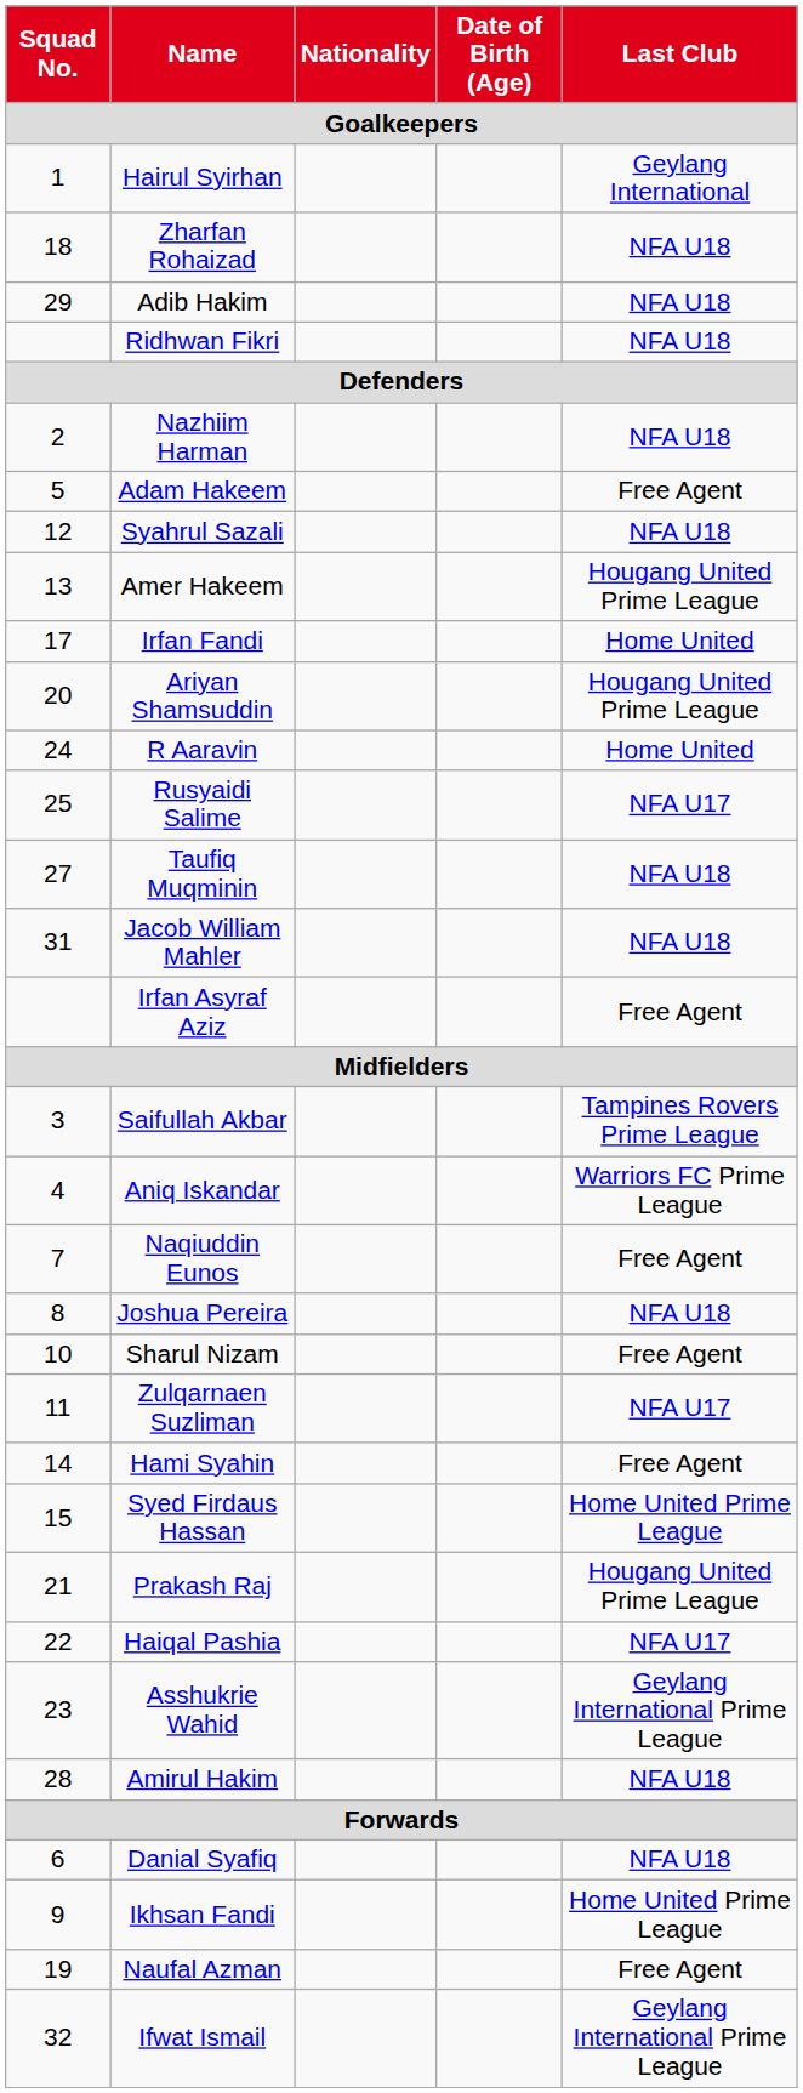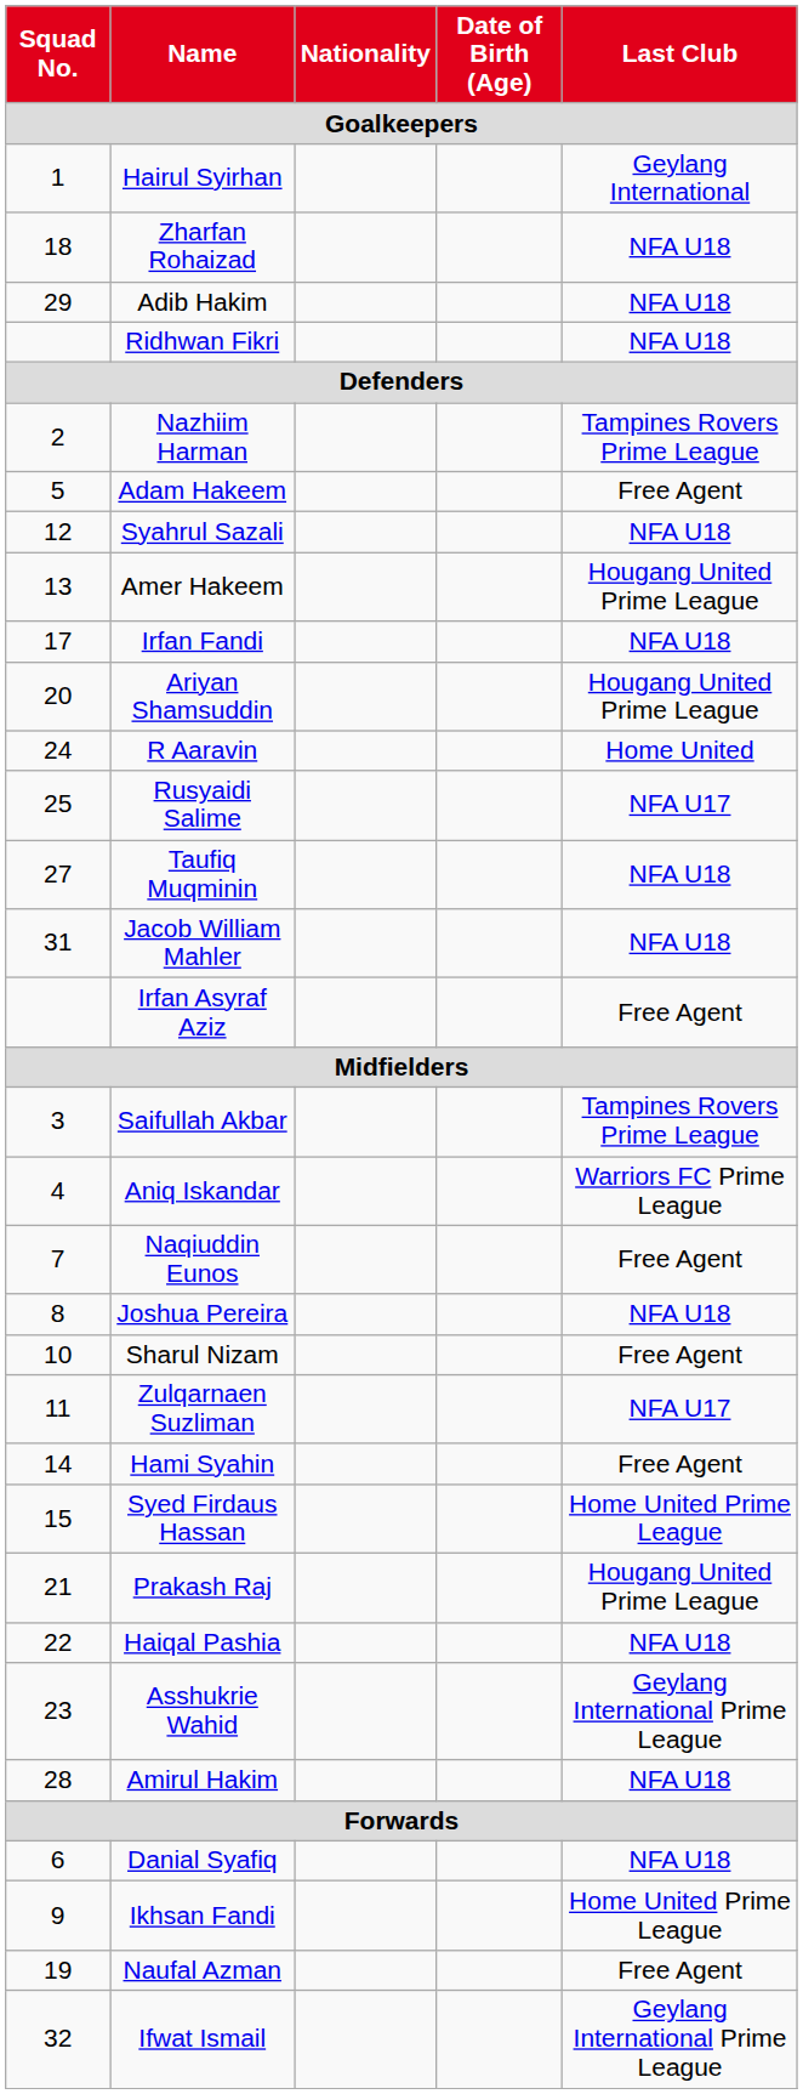 <table class="wikitable" style="text-align:center; font-size:100%; width:80%;">
 <tr>
 <th style="background:#e1001a; color:white; text-align:center;">Squad No.</th>
 <th style="background:#e1001a; color:white; text-align:center;">Name</th>
 <th style="background:#e1001a; color:white; text-align:center;">Nationality</th>
 <th style="background:#e1001a; color:white; text-align:center;">Date of Birth (Age)</th>
 <th style="background:#e1001a; color:white; text-align:center;">Last Club</th>
 </tr>
 <tr>
 <th colspan="6" style="background:#dcdcdc; text-align:center">Goalkeepers</th>
 </tr>
 <tr>
 <td>1</td>
 <td><a href='#'>Hairul Syirhan</a></td>
 <td></td>
 <td></td>
 <td> <a href='#'>Geylang International</a></td>
 </tr>
 <tr>
 <td>18</td>
 <td><a href='#'>Zharfan Rohaizad</a></td>
 <td></td>
 <td></td>
 <td> <a href='#'>NFA U18</a></td>
 </tr>
 <tr>
 <td>29</td>
 <td>Adib Hakim</td>
 <td></td>
 <td></td>
 <td><a href='#'>NFA U18</a></td>
 </tr>
 <tr>
 <td></td>
 <td><a href='#'>Ridhwan Fikri</a></td>
 <td></td>
 <td></td>
 <td> <a href='#'>NFA U18</a></td>
 </tr>
 <tr>
 <th colspan="6" style="background:#dcdcdc; text-align:center">Defenders</th>
 </tr>
 <tr>
 <td>2</td>
 <td><a href='#'>Nazhiim Harman</a></td>
 <td></td>
 <td></td>
-<td> <a href='#'>NFA U18</a></td>
+<td> <a href='#'>Tampines Rovers Prime League</a></td>
 </tr>
 <tr>
 <td>5</td>
 <td><a href='#'>Adam Hakeem</a></td>
 <td></td>
 <td></td>
 <td>Free Agent</td>
 </tr>
 <tr>
 <td>12</td>
 <td><a href='#'>Syahrul Sazali</a></td>
 <td></td>
 <td></td>
 <td> <a href='#'>NFA U18</a></td>
 </tr>
 <tr>
 <td>13</td>
 <td>Amer Hakeem</td>
 <td></td>
 <td></td>
 <td> <a href='#'>Hougang United</a> Prime League</td>
 </tr>
 <tr>
 <td>17</td>
 <td><a href='#'>Irfan Fandi</a></td>
 <td> </td>
 <td></td>
-<td> <a href='#'>Home United</a></td>
+<td><a href='#'>NFA U18</a></td>
 </tr>
 <tr>
 <td>20</td>
 <td><a href='#'>Ariyan Shamsuddin</a></td>
 <td></td>
 <td></td>
 <td> <a href='#'>Hougang United</a> Prime League</td>
 </tr>
 <tr>
 <td>24</td>
 <td><a href='#'>R Aaravin</a></td>
 <td></td>
 <td></td>
 <td> <a href='#'>Home United</a></td>
 </tr>
 <tr>
 <td>25</td>
 <td><a href='#'>Rusyaidi Salime</a></td>
 <td></td>
 <td></td>
 <td> <a href='#'>NFA U17</a></td>
 </tr>
 <tr>
 <td>27</td>
 <td><a href='#'>Taufiq Muqminin</a></td>
 <td></td>
 <td></td>
 <td> <a href='#'>NFA U18</a></td>
 </tr>
 <tr>
 <td>31</td>
 <td><a href='#'>Jacob William Mahler</a></td>
 <td> </td>
 <td></td>
 <td> <a href='#'>NFA U18</a></td>
 </tr>
 <tr>
 <td></td>
 <td><a href='#'>Irfan Asyraf Aziz</a></td>
 <td></td>
 <td></td>
 <td>Free Agent</td>
 </tr>
 <tr>
 <th colspan="6" style="background:#dcdcdc; text-align:center">Midfielders</th>
 </tr>
 <tr>
 <td>3</td>
 <td><a href='#'>Saifullah Akbar</a></td>
 <td></td>
 <td></td>
 <td> <a href='#'>Tampines Rovers Prime League</a></td>
 </tr>
 <tr>
 <td>4</td>
 <td><a href='#'>Aniq Iskandar</a></td>
 <td></td>
 <td></td>
 <td> <a href='#'>Warriors FC</a> Prime League</td>
 </tr>
 <tr>
 <td>7</td>
 <td><a href='#'>Naqiuddin Eunos</a></td>
 <td></td>
 <td></td>
 <td>Free Agent</td>
 </tr>
 <tr>
 <td>8</td>
 <td><a href='#'>Joshua Pereira</a></td>
 <td></td>
 <td></td>
 <td> <a href='#'>NFA U18</a></td>
 </tr>
 <tr>
 <td>10</td>
 <td>Sharul Nizam</td>
 <td></td>
 <td></td>
 <td>Free Agent</td>
 </tr>
 <tr>
 <td>11</td>
 <td><a href='#'>Zulqarnaen Suzliman</a></td>
 <td></td>
 <td></td>
 <td> <a href='#'>NFA U17</a></td>
 </tr>
 <tr>
 <td>14</td>
 <td><a href='#'>Hami Syahin</a></td>
 <td></td>
 <td></td>
 <td>Free Agent</td>
 </tr>
 <tr>
 <td>15</td>
 <td><a href='#'>Syed Firdaus Hassan</a></td>
 <td></td>
 <td></td>
 <td> <a href='#'>Home United Prime League</a></td>
 </tr>
 <tr>
 <td>21</td>
 <td><a href='#'>Prakash Raj</a></td>
 <td></td>
 <td></td>
 <td> <a href='#'>Hougang United</a> Prime League</td>
 </tr>
 <tr>
 <td>22</td>
 <td><a href='#'>Haiqal Pashia</a></td>
 <td></td>
 <td></td>
-<td> <a href='#'>NFA U17</a></td>
+<td><a href='#'>NFA U18</a></td>
 </tr>
 <tr>
 <td>23</td>
 <td><a href='#'>Asshukrie Wahid</a></td>
 <td></td>
 <td></td>
 <td> <a href='#'>Geylang International</a> Prime League</td>
 </tr>
 <tr>
 <td>28</td>
 <td><a href='#'>Amirul Hakim</a></td>
 <td></td>
 <td></td>
 <td> <a href='#'>NFA U18</a></td>
 </tr>
 <tr>
 <th colspan="6" style="background:#dcdcdc; text-align:center">Forwards</th>
 </tr>
 <tr>
 <td>6</td>
 <td><a href='#'>Danial Syafiq</a></td>
 <td></td>
 <td></td>
 <td> <a href='#'>NFA U18</a></td>
 </tr>
 <tr>
 <td>9</td>
 <td><a href='#'>Ikhsan Fandi</a></td>
 <td> </td>
 <td></td>
 <td> <a href='#'>Home United</a> Prime League</td>
 </tr>
 <tr>
 <td>19</td>
 <td><a href='#'>Naufal Azman</a></td>
 <td></td>
 <td></td>
 <td>Free Agent</td>
 </tr>
 <tr>
 <td>32</td>
 <td><a href='#'>Ifwat Ismail</a></td>
 <td></td>
 <td></td>
 <td> <a href='#'>Geylang International</a> Prime League</td>
 </tr>
 <tr>
 </tr>
 </table>
